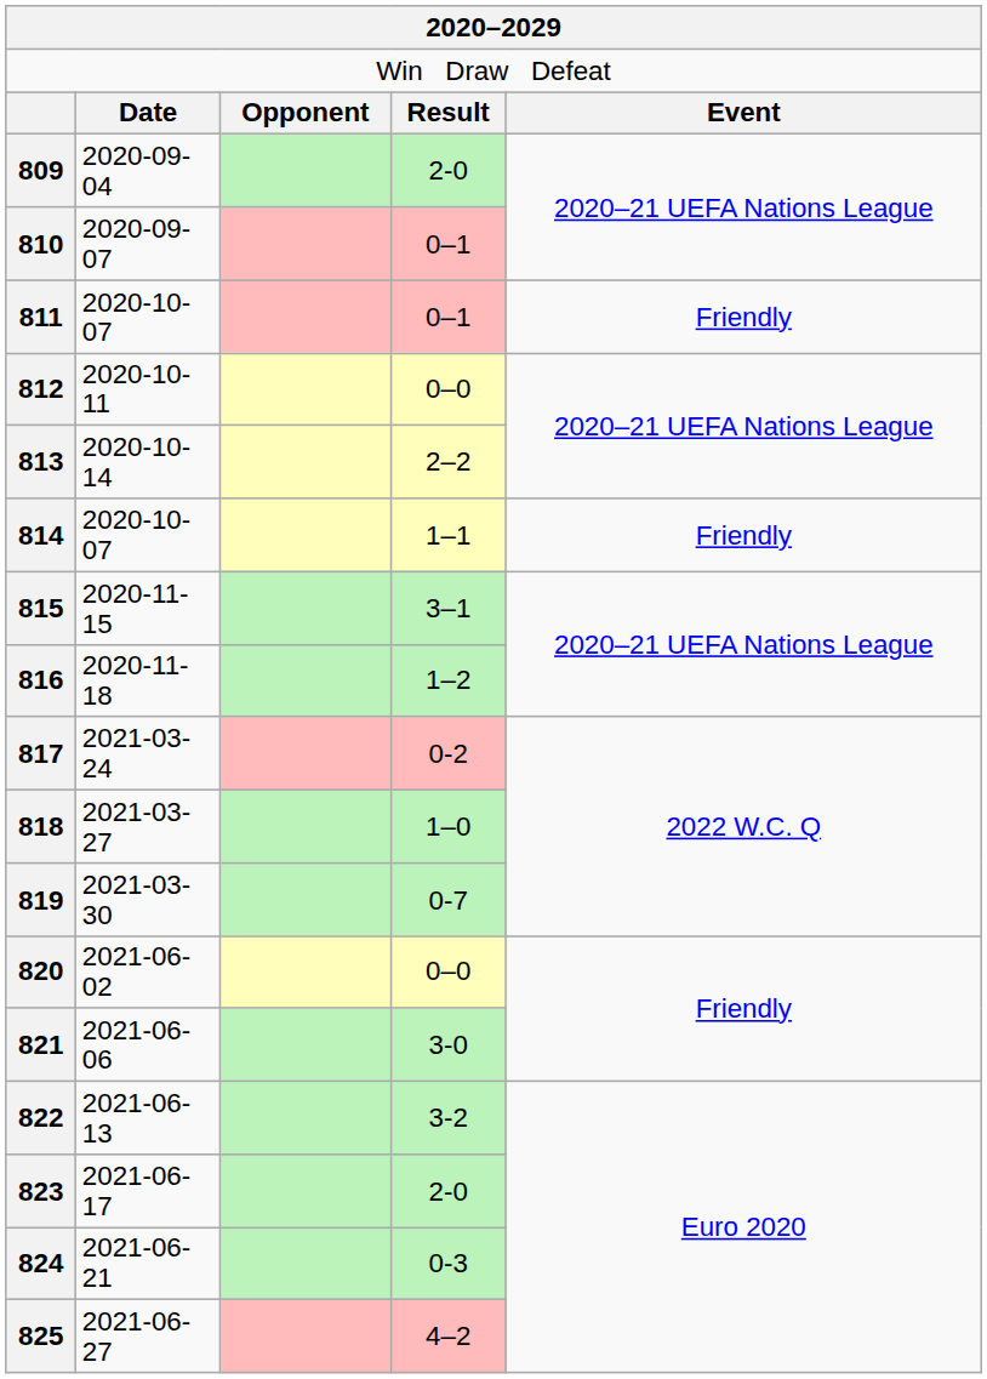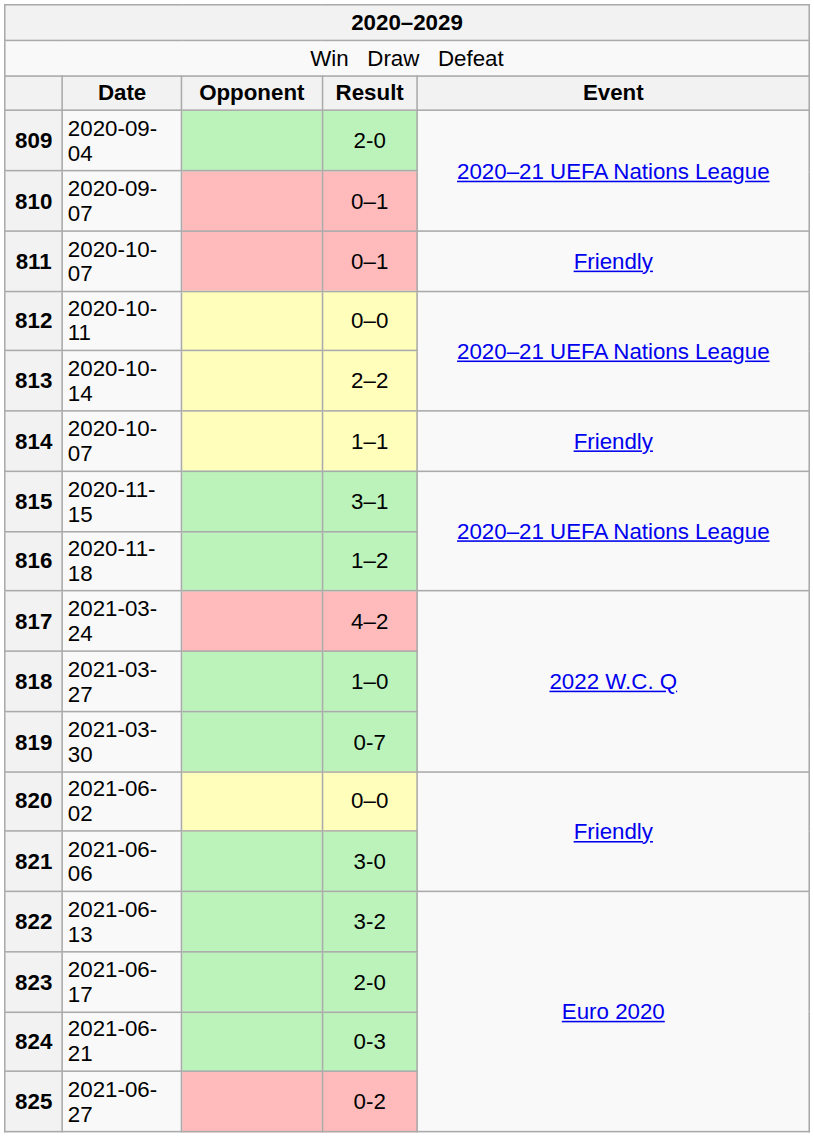 <table class="wikitable collapsible collapsed" style="font-size: 90%; min-width: 520px;">
 <tr>
 <th colspan="5" width="400">2020–2029</th>
 </tr>
 <tr>
 <td align="center" colspan="5"> Win   Draw   Defeat</td>
 </tr>
 <tr>
 <th></th>
 <th width=70>Date</th>
 <th>Opponent</th>
 <th>Result</th>
 <th>Event</th>
 </tr>
 <tr>
 <th>809</th>
 <td>2020-09-04</td>
 <td bgcolor="#bbf3bb"></td>
 <td bgcolor="#bbf3bb" align="center">2-0</td>
 <td rowspan="2" align="center"><a href='#'>2020–21 UEFA Nations League</a></td>
 </tr>
 <tr>
 <th>810</th>
 <td>2020-09-07</td>
 <td bgcolor="#ffbbbb"></td>
 <td bgcolor="#ffbbbb" align="center">0–1</td>
 </tr>
 <tr>
 <th>811</th>
 <td>2020-10-07</td>
 <td bgcolor="#ffbbbb"></td>
 <td bgcolor="#ffbbbb" align="center">0–1</td>
 <td rowspan="1" align="center"><a href='#'>Friendly</a></td>
 </tr>
 <tr>
 <th>812</th>
 <td>2020-10-11</td>
 <td bgcolor="#ffffbb"></td>
 <td bgcolor="#ffffbb" align="center">0–0</td>
 <td rowspan="2" align="center"><a href='#'>2020–21 UEFA Nations League</a></td>
 </tr>
 <tr>
 <th>813</th>
 <td>2020-10-14</td>
 <td bgcolor="#ffffbb"></td>
 <td bgcolor="#ffffbb" align="center">2–2</td>
 </tr>
 <tr>
 <th>814</th>
 <td>2020-10-07</td>
 <td bgcolor="#ffffbb"></td>
 <td bgcolor="#ffffbb" align="center">1–1</td>
 <td rowspan="1" align="center"><a href='#'>Friendly</a></td>
 </tr>
 <tr>
 <th>815</th>
 <td>2020-11-15</td>
 <td bgcolor="#bbf3bb"></td>
 <td bgcolor="#bbf3bb" align="center">3–1</td>
 <td rowspan="2" align="center"><a href='#'>2020–21 UEFA Nations League</a></td>
 </tr>
 <tr>
 <th>816</th>
 <td>2020-11-18</td>
 <td bgcolor="#bbf3bb"></td>
 <td bgcolor="#bbf3bb" align="center">1–2</td>
 </tr>
 <tr>
 <th>817</th>
 <td>2021-03-24</td>
 <td bgcolor="#ffbbbb"></td>
-<td bgcolor="#ffbbbb" align="center">0-2</td>
+<td bgcolor="#ffbbbb" align="center">4–2</td>
 <td rowspan="3" align="center"> <a href='#'>2022 W.C. Q</a></td>
 </tr>
 <tr>
 <th>818</th>
 <td>2021-03-27</td>
 <td bgcolor="#bbf3bb"></td>
 <td bgcolor="#bbf3bb" align="center">1–0</td>
 </tr>
 <tr>
 <th>819</th>
 <td>2021-03-30</td>
 <td bgcolor="#bbf3bb"></td>
 <td bgcolor="#bbf3bb" align="center">0-7</td>
 </tr>
 <tr>
 <th>820</th>
 <td>2021-06-02</td>
 <td bgcolor="#ffffbb"></td>
 <td bgcolor="#ffffbb" align="center">0–0</td>
 <td rowspan="2" align="center"><a href='#'>Friendly</a></td>
 </tr>
 <tr>
 <th>821</th>
 <td>2021-06-06</td>
 <td bgcolor="#bbf3bb"></td>
 <td bgcolor="#bbf3bb" align="center">3-0</td>
 </tr>
 <tr>
 <th>822</th>
 <td>2021-06-13</td>
 <td bgcolor="#bbf3bb"></td>
 <td bgcolor="#bbf3bb" align="center">3-2</td>
 <td rowspan="4" align="center"> <a href='#'>Euro 2020</a></td>
 </tr>
 <tr>
 <th>823</th>
 <td>2021-06-17</td>
 <td bgcolor="#bbf3bb"></td>
 <td bgcolor="#bbf3bb" align="center">2-0</td>
 </tr>
 <tr>
 <th>824</th>
 <td>2021-06-21</td>
 <td bgcolor="#bbf3bb"></td>
 <td bgcolor="#bbf3bb" align="center">0-3</td>
 </tr>
 <tr>
 <th>825</th>
 <td>2021-06-27</td>
 <td bgcolor="#ffbbbb"></td>
-<td bgcolor="#ffbbbb" align="center">4–2</td>
+<td bgcolor="#ffbbbb" align="center">0-2</td>
 </tr>
 </table>
